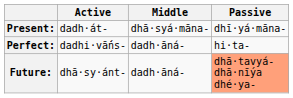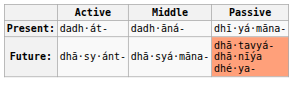 <table class="wikitable">
 <tr>
 <th></th>
 <th>Active</th>
 <th>Middle</th>
 <th>Passive</th>
 </tr>
 <tr>
 <th>Present:</th>
 <td>dadh·át-</td>
-<td>dhā·syá·māna-</td>
+<td>dadh·āná-</td>
 <td>dhī·yá·māna-</td>
-</tr>
-<tr>
-<th>Perfect:</th>
-<td>dadhi·vā́ṅs-</td>
-<td>dadh·āná-</td>
-<td>hi·ta-</td>
 </tr>
 <tr>
 <th>Future:</th>
 <td>dhā·sy·ánt-</td>
-<td>dadh·āná-</td>
+<td>dhā·syá·māna-</td>
 <td style="background: lightsalmon;">dhā·tavyá- <br> dhā·nī́ya <br> dhé·ya-</td>
 </tr>
 </table>
